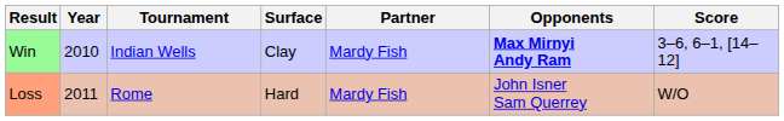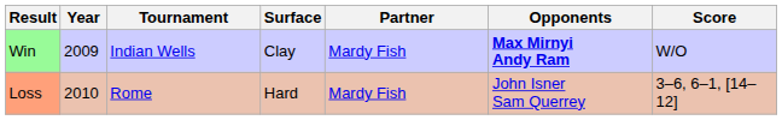 <table class="sortable wikitable">
 <tr>
 <th style="width:40px">Result</th>
 <th style="width:40px">Year</th>
 <th style="width:150px">Tournament</th>
 <th style="width:50px">Surface</th>
 <th style="width:160px">Partner</th>
 <th style="width:160px">Opponents</th>
 <th style="width:120px"  class="unsortable">Score</th>
 </tr>
 <tr style="background:#ccccff;">
 <td style="background:#98fb98;">Win</td>
-<td>2010</td>
+<td>2009</td>
 <td><a href='#'>Indian Wells</a></td>
 <td>Clay</td>
 <td> <a href='#'>Mardy Fish</a></td>
 <td><strong> <a href='#'>Max Mirnyi</a><br> <a href='#'>Andy Ram</a></strong></td>
-<td>3–6, 6–1, [14–12]</td>
+<td>W/O</td>
 </tr>
 <tr bgcolor=ebc2af>
 <td style="background:#ffa07a;">Loss</td>
-<td>2011</td>
+<td>2010</td>
 <td><a href='#'>Rome</a></td>
 <td>Hard</td>
 <td> <a href='#'>Mardy Fish</a></td>
 <td> <a href='#'>John Isner</a><br> <a href='#'>Sam Querrey</a></td>
-<td>W/O</td>
+<td>3–6, 6–1, [14–12]</td>
 </tr>
 </table>
